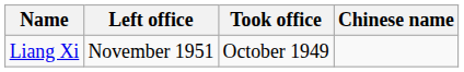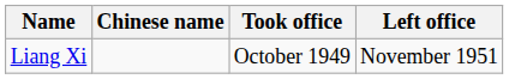 <table class="wikitable">
 <tr>
 <th>Name</th>
+<th>Chinese name</th>
+<th>Took office</th>
 <th>Left office</th>
-<th>Took office</th>
-<th>Chinese name</th>
 </tr>
 <tr>
 <td><a href='#'>Liang Xi</a></td>
+<td></td>
+<td>October 1949</td>
 <td>November 1951</td>
-<td>October 1949</td>
-<td></td>
 </tr>
 </table>
